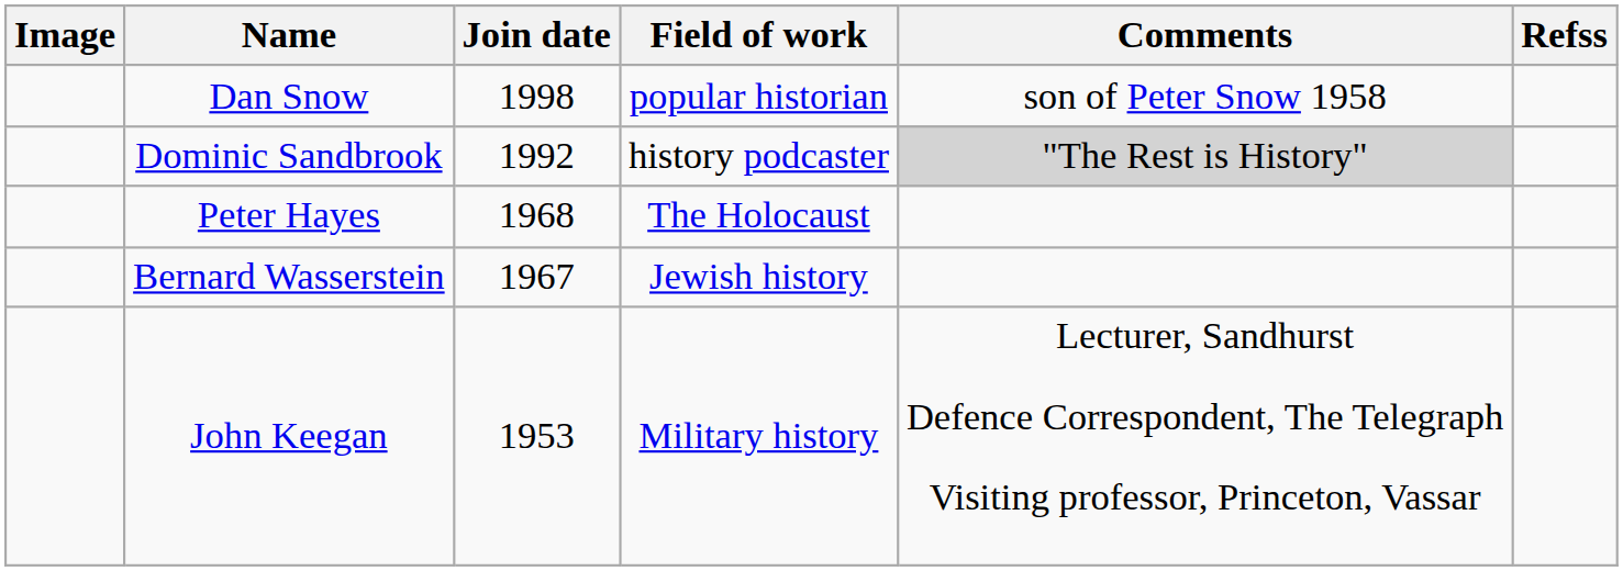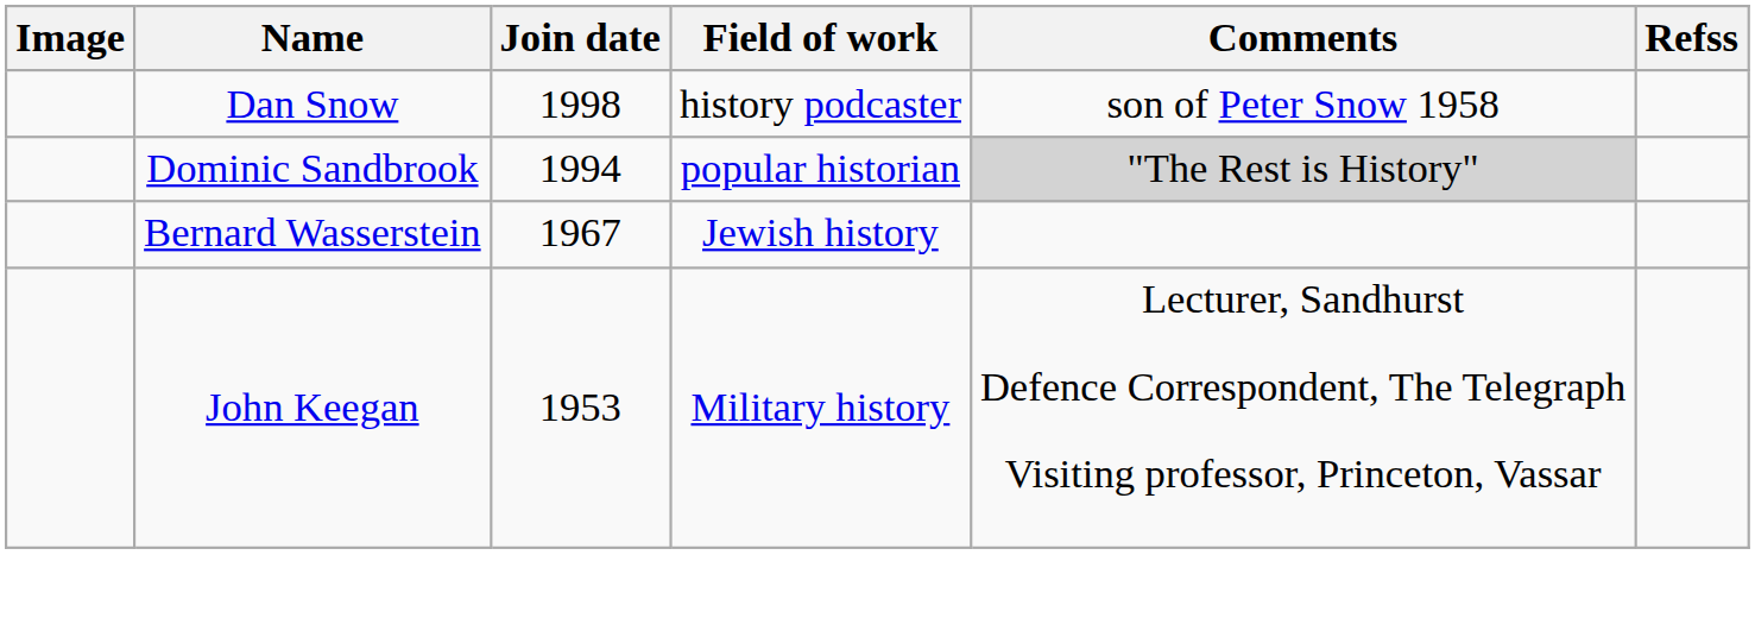 <table class="wikitable sortable" style="text-align:center; border:none;">
 <tr>
 <th class="unsortable">Image</th>
 <th>Name</th>
 <th>Join date</th>
 <th>Field of work</th>
 <th>Comments</th>
 <th>Refss</th>
 </tr>
 <tr>
 <td></td>
 <td><a href='#'>Dan Snow</a></td>
 <td>1998</td>
-<td><a href='#'>popular historian</a></td>
+<td>history <a href='#'>podcaster</a></td>
 <td>son of <a href='#'>Peter Snow</a> 1958</td>
 <td></td>
 </tr>
 <tr>
 <td></td>
 <td><a href='#'>Dominic Sandbrook</a></td>
-<td>1992</td>
-<td>history <a href='#'>podcaster</a></td>
+<td>1994</td>
+<td><a href='#'>popular historian</a></td>
 <td style="background: lightgrey;">"The Rest is History"</td>
-<td></td>
-</tr>
-<tr>
-<td></td>
-<td><a href='#'>Peter Hayes</a></td>
-<td>1968</td>
-<td><a href='#'>The Holocaust</a></td>
-<td></td>
 <td></td>
 </tr>
 <tr>
 <td></td>
 <td><a href='#'>Bernard Wasserstein</a></td>
 <td>1967</td>
 <td><a href='#'>Jewish history</a></td>
 <td></td>
 <td></td>
 </tr>
 <tr>
 <td></td>
 <td><a href='#'>John Keegan</a></td>
 <td>1953</td>
 <td><a href='#'>Military history</a></td>
 <td>Lecturer, Sandhurst<p>Defence Correspondent, The Telegraph</p><p>Visiting professor, Princeton, Vassar</p></td>
 <td></td>
 </tr>
 </table>
